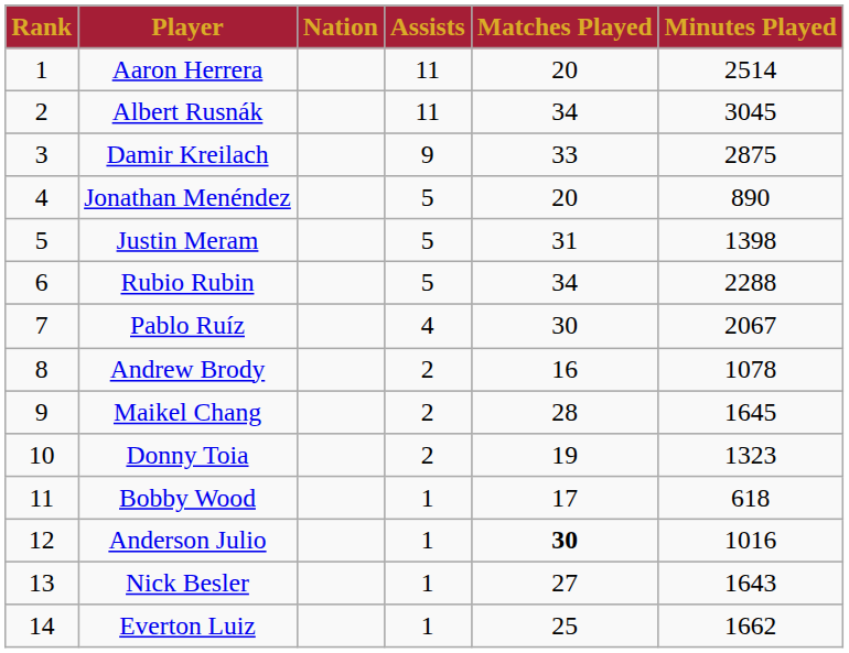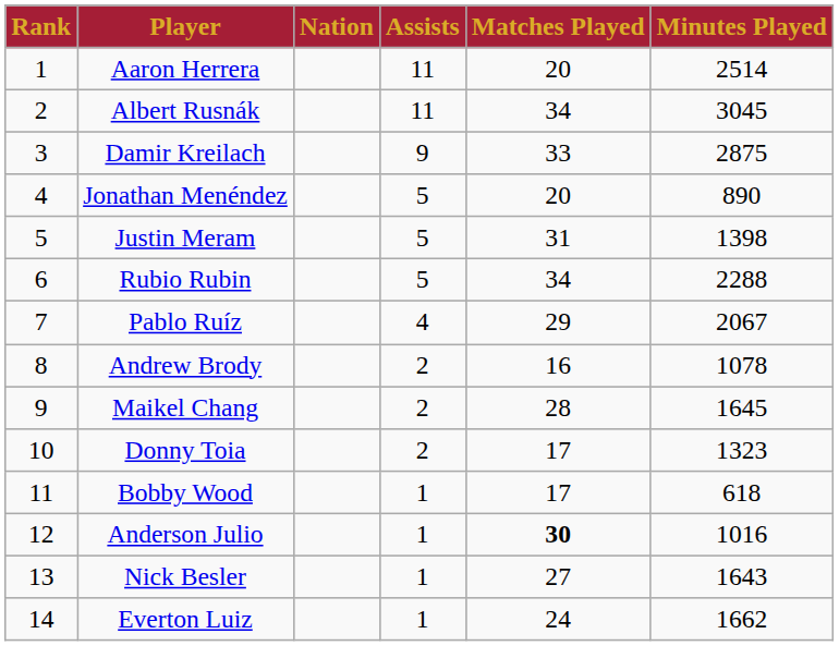 <table class="wikitable" style="font-size: 95%; text-align: center;">
 <tr>
 </tr>
 <tr>
 <th style="background:#A51E36; color:#DAAC27; text-align:center;">Rank</th>
 <th style="background:#A51E36; color:#DAAC27; text-align:center;">Player</th>
 <th style="background:#A51E36; color:#DAAC27; text-align:center;">Nation</th>
 <th style="background:#A51E36; color:#DAAC27; text-align:center;">Assists</th>
 <th style="background:#A51E36; color:#DAAC27; text-align:center;">Matches Played</th>
 <th style="background:#A51E36; color:#DAAC27; text-align:center;">Minutes Played</th>
 </tr>
 <tr>
 <td rowspan="1">1</td>
 <td><a href='#'>Aaron Herrera</a></td>
 <td></td>
 <td>11</td>
 <td>20</td>
 <td>2514</td>
 </tr>
 <tr>
 <td rowspan="1">2</td>
 <td><a href='#'>Albert Rusnák</a></td>
 <td></td>
 <td>11</td>
 <td>34</td>
 <td>3045</td>
 </tr>
 <tr>
 <td rowspan="1">3</td>
 <td><a href='#'>Damir Kreilach</a></td>
 <td></td>
 <td>9</td>
 <td>33</td>
 <td>2875</td>
 </tr>
 <tr>
 <td rowspan="1">4</td>
 <td><a href='#'>Jonathan Menéndez</a></td>
 <td></td>
 <td>5</td>
 <td>20</td>
 <td>890</td>
 </tr>
 <tr>
 <td rowspan="1">5</td>
 <td><a href='#'>Justin Meram</a></td>
 <td></td>
 <td>5</td>
 <td>31</td>
 <td>1398</td>
 </tr>
 <tr>
 <td rowspan="1">6</td>
 <td><a href='#'>Rubio Rubin</a></td>
 <td></td>
 <td>5</td>
 <td>34</td>
 <td>2288</td>
 </tr>
 <tr>
 <td rowspan="1">7</td>
 <td><a href='#'>Pablo Ruíz</a></td>
 <td></td>
 <td>4</td>
-<td>30</td>
+<td>29</td>
 <td>2067</td>
 </tr>
 <tr>
 <td rowspan="1">8</td>
 <td><a href='#'>Andrew Brody</a></td>
 <td></td>
 <td>2</td>
 <td>16</td>
 <td>1078</td>
 </tr>
 <tr>
 <td rowspan="1">9</td>
 <td><a href='#'>Maikel Chang</a></td>
 <td></td>
 <td>2</td>
 <td>28</td>
 <td>1645</td>
 </tr>
 <tr>
 <td rowspan="1">10</td>
 <td><a href='#'>Donny Toia</a></td>
 <td></td>
 <td>2</td>
-<td>19</td>
+<td>17</td>
 <td>1323</td>
 </tr>
 <tr>
 <td rowspan="1">11</td>
 <td><a href='#'>Bobby Wood</a></td>
 <td></td>
 <td>1</td>
 <td>17</td>
 <td>618</td>
 </tr>
 <tr>
 <td rowspan="1">12</td>
 <td><a href='#'>Anderson Julio</a></td>
 <td></td>
 <td>1</td>
 <td><strong>30</strong></td>
 <td>1016</td>
 </tr>
 <tr>
 <td rowspan="1">13</td>
 <td><a href='#'>Nick Besler</a></td>
 <td></td>
 <td>1</td>
 <td>27</td>
 <td>1643</td>
 </tr>
 <tr>
 <td rowspan="1">14</td>
 <td><a href='#'>Everton Luiz</a></td>
 <td></td>
 <td>1</td>
-<td>25</td>
+<td>24</td>
 <td>1662</td>
 </tr>
 </table>
